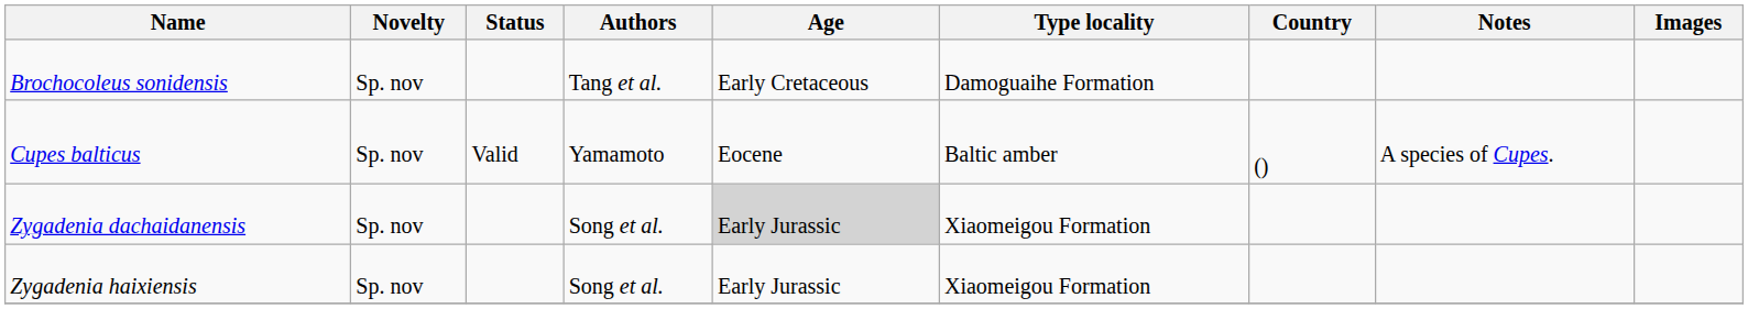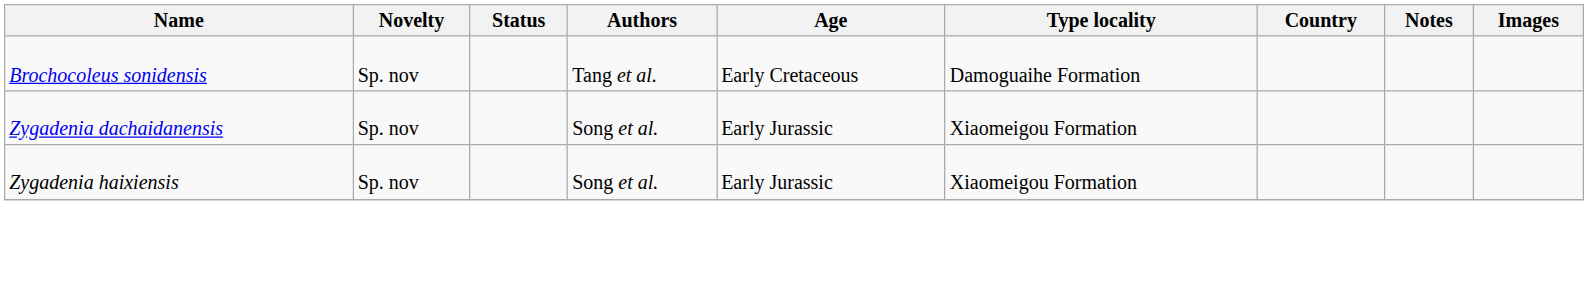 <table class="wikitable sortable" align="center" width="100%">
 <tr>
 <th>Name</th>
 <th>Novelty</th>
 <th>Status</th>
 <th>Authors</th>
 <th>Age</th>
 <th>Type locality</th>
 <th>Country</th>
 <th>Notes</th>
 <th>Images</th>
 </tr>
 <tr>
 <td><br><em><a href='#'>Brochocoleus sonidensis</a></em></td>
 <td><br>Sp. nov</td>
 <td></td>
 <td><br>Tang <em>et al.</em></td>
 <td><br>Early Cretaceous</td>
 <td><br>Damoguaihe Formation</td>
 <td><br></td>
 <td></td>
 <td></td>
 </tr>
 <tr>
-<td><br><em><a href='#'>Cupes balticus</a></em></td>
-<td><br>Sp. nov</td>
-<td><br>Valid</td>
-<td><br>Yamamoto</td>
-<td><br>Eocene</td>
-<td><br>Baltic amber</td>
-<td><br><br>()</td>
-<td><br>A species of <em><a href='#'>Cupes</a></em>.</td>
-<td></td>
-</tr>
-<tr>
 <td><br><em><a href='#'>Zygadenia dachaidanensis</a></em></td>
 <td><br>Sp. nov</td>
 <td></td>
 <td><br>Song <em>et al.</em></td>
-<td style="background: lightgrey;"><br>Early Jurassic</td>
+<td><br>Early Jurassic</td>
 <td><br>Xiaomeigou Formation</td>
 <td><br></td>
 <td></td>
 <td></td>
 </tr>
 <tr>
 <td><br><em>Zygadenia haixiensis</em></td>
 <td><br>Sp. nov</td>
 <td></td>
 <td><br>Song <em>et al.</em></td>
 <td><br>Early Jurassic</td>
 <td><br>Xiaomeigou Formation</td>
 <td><br></td>
 <td></td>
 <td></td>
 </tr>
 <tr>
 </tr>
 </table>
